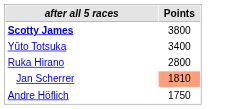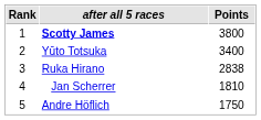 <table cellspacing="1" cellpadding="3" style="border:1px solid #aaa; font-size:86%;">
 <tr style="background:#e4e4e4;">
+<th style="border-bottom:1px solid #aaa; width:10px;">Rank</th>
 <th style="border-bottom:1px solid #aaa; width:200px;"><em>after all 5 races</em></th>
 <th style="border-bottom:1px solid #aaa; width:50px;">Points</th>
 </tr>
 <tr>
+<td align=center>1</td>
 <td><strong> <a href='#'>Scotty James</a></strong></td>
 <td align=center>3800</td>
 </tr>
 <tr>
+<td align=center>2</td>
 <td> <a href='#'>Yūto Totsuka</a></td>
 <td align=center>3400</td>
 </tr>
 <tr>
+<td align=center>3</td>
 <td> <a href='#'>Ruka Hirano</a></td>
-<td align=center>2800</td>
+<td align=center>2838</td>
 </tr>
 <tr>
+<td align=center>4</td>
 <td>   <a href='#'>Jan Scherrer</a></td>
-<td align=center style="background: lightsalmon;">1810</td>
+<td align=center>1810</td>
 </tr>
 <tr>
+<td align=center>5</td>
 <td> <a href='#'>Andre Höflich</a></td>
 <td align=center>1750</td>
 </tr>
 </table>
